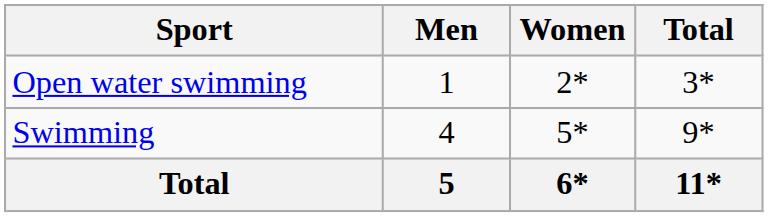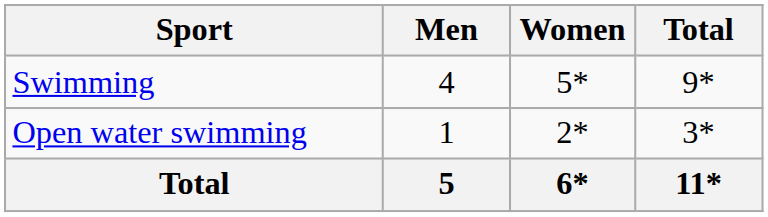 <table class="wikitable sortable" style="text-align:center;">
 <tr>
 <th width=180>Sport</th>
 <th width=55>Men</th>
 <th width=55>Women</th>
 <th width=55>Total</th>
 </tr>
 <tr>
+<td align=left><a href='#'>Swimming</a></td>
+<td>4</td>
+<td>5*</td>
+<td>9*</td>
+</tr>
+<tr>
 <td align=left><a href='#'>Open water swimming</a></td>
 <td>1</td>
 <td>2*</td>
 <td>3*</td>
-</tr>
-<tr>
-<td align=left><a href='#'>Swimming</a></td>
-<td>4</td>
-<td>5*</td>
-<td>9*</td>
 </tr>
 <tr>
 <th>Total</th>
 <th>5</th>
 <th>6*</th>
 <th>11*</th>
 </tr>
 </table>
